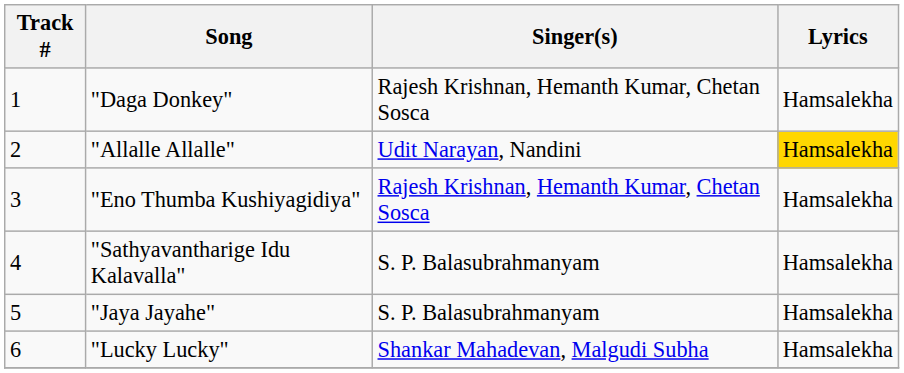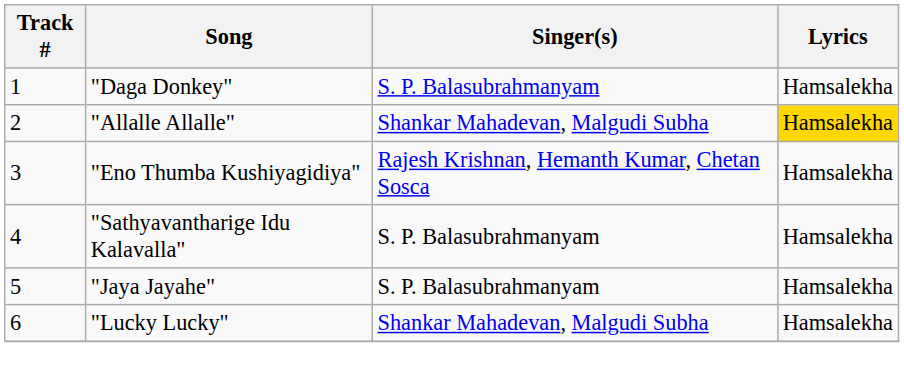 <table class="wikitable" style="font-size:95%;">
 <tr>
 <th>Track #</th>
 <th>Song</th>
 <th>Singer(s)</th>
 <th>Lyrics</th>
 </tr>
 <tr>
 <td>1</td>
 <td>"Daga Donkey"</td>
-<td>Rajesh Krishnan, Hemanth Kumar, Chetan Sosca</td>
+<td><a href='#'>S. P. Balasubrahmanyam</a></td>
 <td>Hamsalekha</td>
 </tr>
 <tr>
 <td>2</td>
 <td>"Allalle Allalle"</td>
-<td><a href='#'>Udit Narayan</a>, Nandini</td>
+<td><a href='#'>Shankar Mahadevan</a>, <a href='#'>Malgudi Subha</a></td>
 <td style="background: gold;">Hamsalekha</td>
 </tr>
 <tr>
 <td>3</td>
 <td>"Eno Thumba Kushiyagidiya"</td>
 <td><a href='#'>Rajesh Krishnan</a>, <a href='#'>Hemanth Kumar</a>, <a href='#'>Chetan Sosca</a></td>
 <td>Hamsalekha</td>
 </tr>
 <tr>
 <td>4</td>
 <td>"Sathyavantharige Idu Kalavalla"</td>
 <td>S. P. Balasubrahmanyam</td>
 <td>Hamsalekha</td>
 </tr>
 <tr>
 <td>5</td>
 <td>"Jaya Jayahe"</td>
 <td>S. P. Balasubrahmanyam</td>
 <td>Hamsalekha</td>
 </tr>
 <tr>
 <td>6</td>
 <td>"Lucky Lucky"</td>
 <td><a href='#'>Shankar Mahadevan</a>, <a href='#'>Malgudi Subha</a></td>
 <td>Hamsalekha</td>
 </tr>
 <tr>
 </tr>
 </table>
